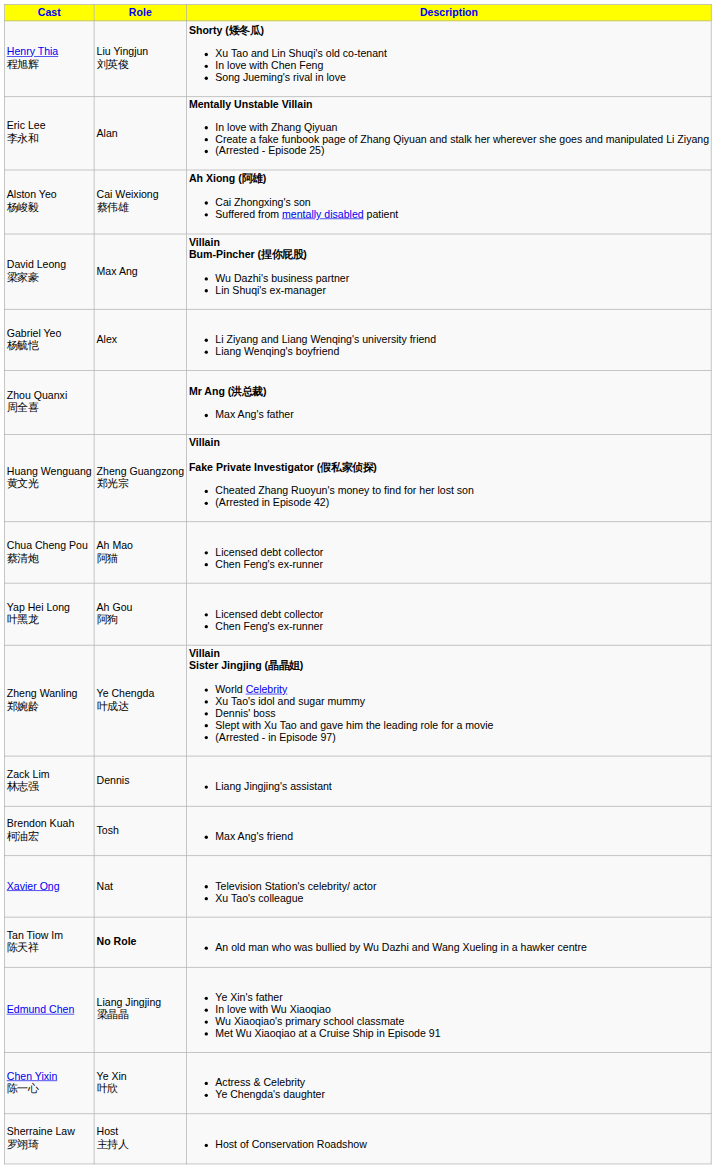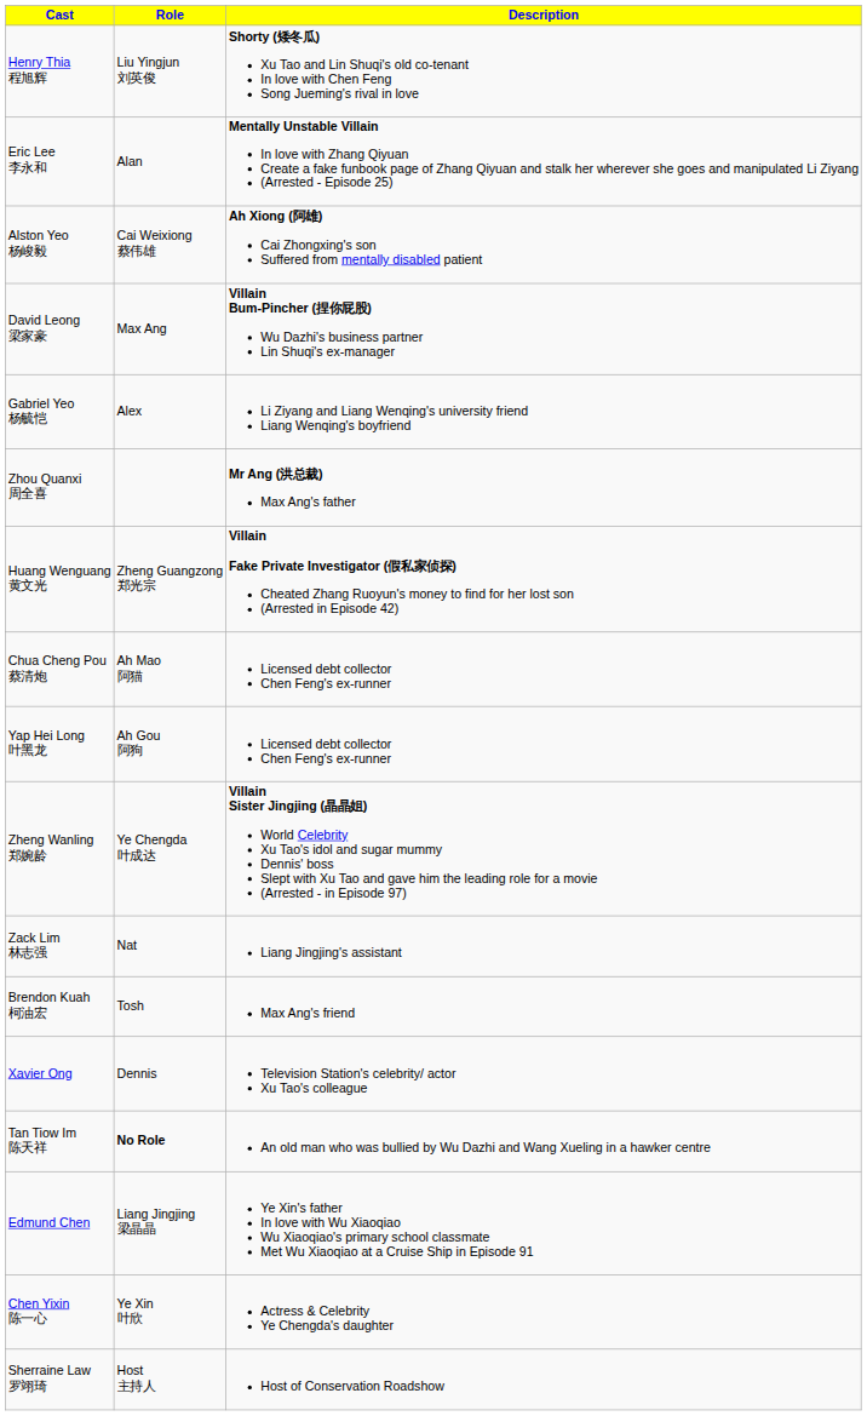 <table class="wikitable">
 <tr>
 <th style="background:yellow; color:blue">Cast</th>
 <th style="background:yellow; color:blue">Role</th>
 <th style="background:yellow; color:blue">Description</th>
 </tr>
 <tr>
 <td><a href='#'>Henry Thia</a> <br> 程旭辉</td>
 <td>Liu Yingjun <br> 刘英俊</td>
 <td><strong>Shorty (矮冬瓜)</strong><br><ul><li>Xu Tao and Lin Shuqi's old co-tenant</li><li>In love with Chen Feng</li><li>Song Jueming's rival in love</li></ul></td>
 </tr>
 <tr>
 <td>Eric Lee <br> 李永和</td>
 <td>Alan</td>
 <td><strong>Mentally Unstable Villain</strong><br><ul><li>In love with Zhang Qiyuan</li><li>Create a fake funbook page of Zhang Qiyuan and stalk her wherever she goes and manipulated Li Ziyang</li><li>(Arrested - Episode 25)</li></ul></td>
 </tr>
 <tr>
 <td>Alston Yeo <br> 杨峻毅</td>
 <td>Cai Weixiong <br> 蔡伟雄</td>
 <td><strong>Ah Xiong (阿雄)</strong><br><ul><li>Cai Zhongxing's son</li><li>Suffered from <a href='#'>mentally disabled</a> patient</li></ul></td>
 </tr>
 <tr>
 <td>David Leong <br> 梁家豪</td>
 <td>Max Ang</td>
 <td><strong>Villain</strong> <br> <strong>Bum-Pincher (捏你屁股)</strong><br><ul><li>Wu Dazhi's business partner</li><li>Lin Shuqi's ex-manager</li></ul></td>
 </tr>
 <tr>
 <td>Gabriel Yeo <br> 杨毓恺</td>
 <td>Alex</td>
 <td><br><ul><li>Li Ziyang and Liang Wenqing's university friend</li><li>Liang Wenqing's boyfriend</li></ul></td>
 </tr>
 <tr>
 <td>Zhou Quanxi <br> 周全喜</td>
 <td></td>
 <td><br><strong>Mr Ang (洪总裁)</strong><ul><li>Max Ang's father</li></ul></td>
 </tr>
 <tr>
 <td>Huang Wenguang <br> 黄文光</td>
 <td>Zheng Guangzong <br> 郑光宗</td>
 <td><strong>Villain</strong> <br><br><strong>Fake Private Investigator (假私家侦探)</strong><ul><li>Cheated Zhang Ruoyun's money to find for her lost son</li><li>(Arrested in Episode 42)</li></ul></td>
 </tr>
 <tr>
 <td>Chua Cheng Pou <br> 蔡清炮</td>
 <td>Ah Mao <br> 阿猫</td>
 <td><br><ul><li>Licensed debt collector</li><li>Chen Feng's ex-runner</li></ul></td>
 </tr>
 <tr>
 <td>Yap Hei Long <br> 叶黑龙</td>
 <td>Ah Gou <br> 阿狗</td>
 <td><br><ul><li>Licensed debt collector</li><li>Chen Feng's ex-runner</li></ul></td>
 </tr>
 <tr>
 <td>Zheng Wanling <br> 郑婉龄</td>
 <td>Ye Chengda <br> 叶成达</td>
 <td><strong>Villain</strong><br><strong>Sister Jingjing (晶晶姐)</strong><ul><li>World <a href='#'>Celebrity</a></li><li>Xu Tao's idol and sugar mummy</li><li>Dennis' boss</li><li>Slept with Xu Tao and gave him the leading role for a movie</li><li>(Arrested - in Episode 97)</li></ul></td>
 </tr>
 <tr>
 <td>Zack Lim <br> 林志强</td>
-<td>Dennis</td>
+<td>Nat</td>
 <td><br><ul><li>Liang Jingjing's assistant</li></ul></td>
 </tr>
 <tr>
 <td>Brendon Kuah <br> 柯油宏</td>
 <td>Tosh</td>
 <td><br><ul><li>Max Ang's friend</li></ul></td>
 </tr>
 <tr>
 <td><a href='#'>Xavier Ong</a></td>
-<td>Nat</td>
+<td>Dennis</td>
 <td><br><ul><li>Television Station's celebrity/ actor</li><li>Xu Tao's colleague</li></ul></td>
 </tr>
 <tr>
 <td>Tan Tiow Im <br> 陈天祥</td>
 <td><strong>No Role</strong></td>
 <td><br><ul><li>An old man who was bullied by Wu Dazhi and Wang Xueling in a hawker centre</li></ul></td>
 </tr>
 <tr>
 <td><a href='#'>Edmund Chen</a></td>
 <td>Liang Jingjing <br> 梁晶晶</td>
 <td><br><ul><li>Ye Xin's father</li><li>In love with Wu Xiaoqiao</li><li>Wu Xiaoqiao's primary school classmate</li><li>Met Wu Xiaoqiao at a Cruise Ship in Episode 91</li></ul></td>
 </tr>
 <tr>
 <td><a href='#'>Chen Yixin</a> <br> 陈一心</td>
 <td>Ye Xin <br> 叶欣</td>
 <td><br><ul><li>Actress & Celebrity</li><li>Ye Chengda's daughter</li></ul></td>
 </tr>
 <tr>
 <td>Sherraine Law <br> 罗翊琦</td>
 <td>Host <br> 主持人</td>
 <td><br><ul><li>Host of Conservation Roadshow</li></ul></td>
 </tr>
 </table>
